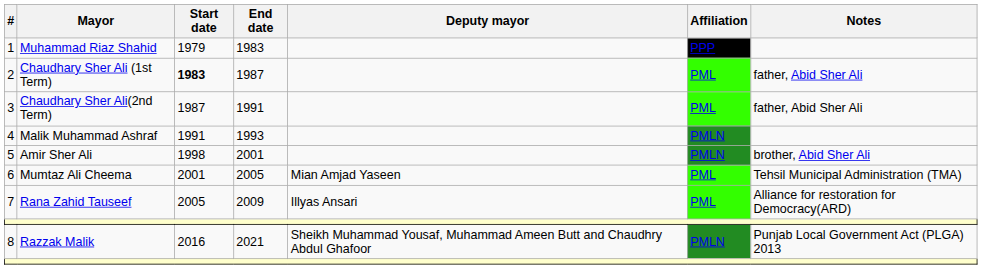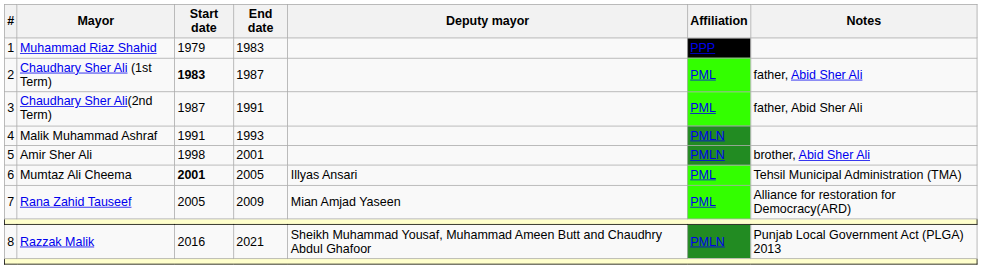 <table class="wikitable" border="1">
 <tr>
 <th>#</th>
 <th>Mayor</th>
 <th>Start date</th>
 <th>End date</th>
 <th>Deputy mayor</th>
 <th>Affiliation</th>
 <th>Notes</th>
 </tr>
 <tr>
 <td>1</td>
 <td><a href='#'>Muhammad Riaz Shahid</a></td>
 <td>1979</td>
 <td>1983</td>
 <td></td>
 <td style="background: #000000;"><a href='#'>PPP</a></td>
 <td></td>
 </tr>
 <tr>
 <td>2</td>
 <td><a href='#'>Chaudhary Sher Ali</a> (1st Term)</td>
 <td><strong>1983</strong></td>
 <td>1987</td>
 <td></td>
 <td style="background: 	#33ff00;"><a href='#'>PML</a></td>
 <td>father, <a href='#'>Abid Sher Ali</a></td>
 </tr>
 <tr>
 <td>3</td>
 <td><a href='#'>Chaudhary Sher Ali</a>(2nd Term)</td>
 <td>1987</td>
 <td>1991</td>
 <td></td>
 <td style="background: 	#33ff00;"><a href='#'>PML</a></td>
 <td>father, Abid Sher Ali</td>
 </tr>
 <tr>
 <td>4</td>
 <td>Malik Muhammad Ashraf</td>
 <td>1991</td>
 <td>1993</td>
 <td></td>
 <td style="background: 	#228b22;"><a href='#'>PMLN</a></td>
 <td></td>
 </tr>
 <tr>
 <td>5</td>
 <td>Amir Sher Ali</td>
 <td>1998</td>
 <td>2001</td>
 <td></td>
 <td style="background: 	#228b22;"><a href='#'>PMLN</a></td>
 <td>brother, <a href='#'>Abid Sher Ali</a></td>
 </tr>
 <tr>
 <td>6</td>
 <td>Mumtaz Ali Cheema</td>
-<td>2001</td>
+<td><strong>2001</strong></td>
 <td>2005</td>
-<td>Mian Amjad Yaseen</td>
+<td>Illyas Ansari</td>
 <td style="background: 	#33ff00;"><a href='#'>PML</a></td>
 <td>Tehsil Municipal Administration (TMA)</td>
 </tr>
 <tr>
 <td>7</td>
 <td><a href='#'>Rana Zahid Tauseef</a></td>
 <td>2005</td>
 <td>2009</td>
-<td>Illyas Ansari</td>
+<td>Mian Amjad Yaseen</td>
 <td style="background: 	#33ff00;"><a href='#'>PML</a></td>
 <td>Alliance for restoration for Democracy(ARD)</td>
 </tr>
 <tr>
 <td colspan="7" style="border: 1px solid black; background: #ffffcc;"></td>
 </tr>
 <tr>
 <td>8</td>
 <td><a href='#'>Razzak Malik</a></td>
 <td>2016</td>
 <td>2021</td>
 <td>Sheikh Muhammad Yousaf, Muhammad Ameen Butt and Chaudhry Abdul Ghafoor</td>
 <td style="background: 	#228b22;"><a href='#'>PMLN</a></td>
 <td>Punjab Local Government Act (PLGA) 2013 </td>
 </tr>
 <tr>
 <td colspan="7" style="border: 1px solid black; background: #ffffcc;"></td>
 </tr>
 </table>
